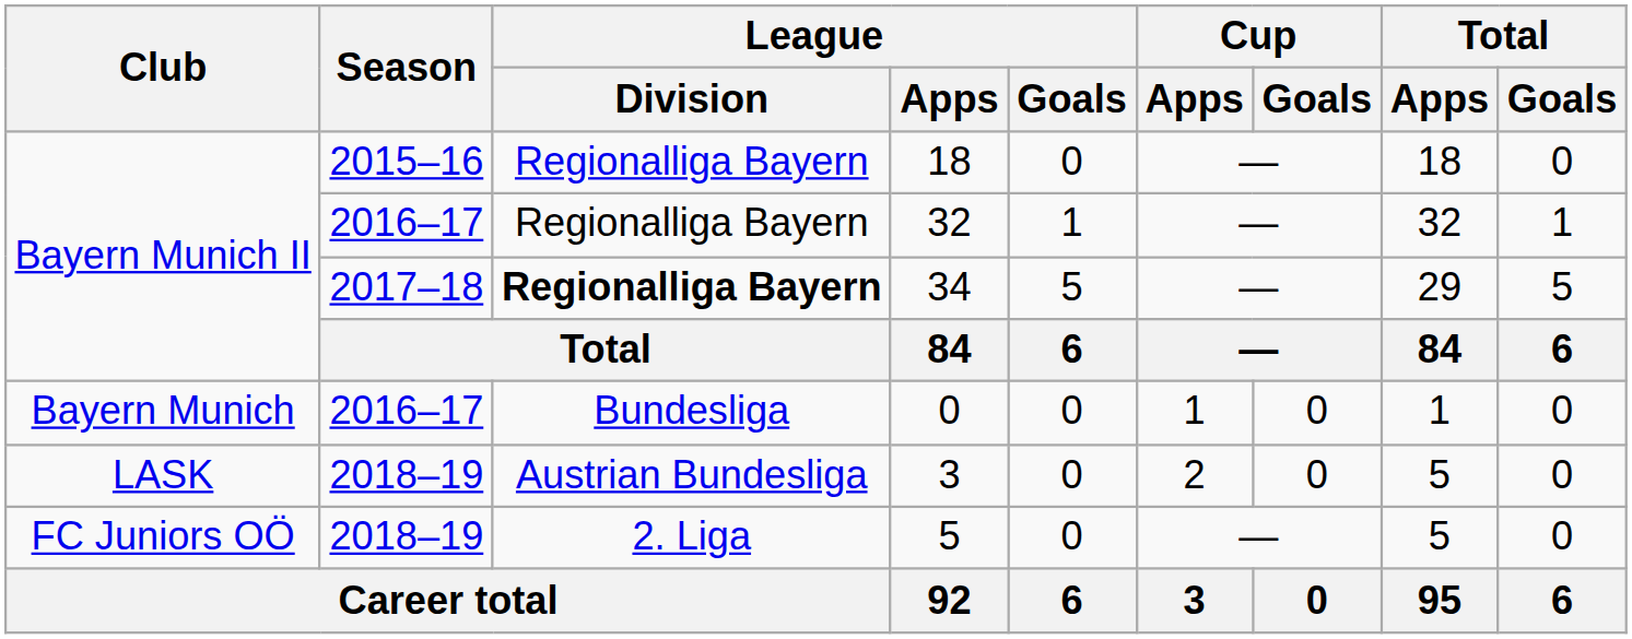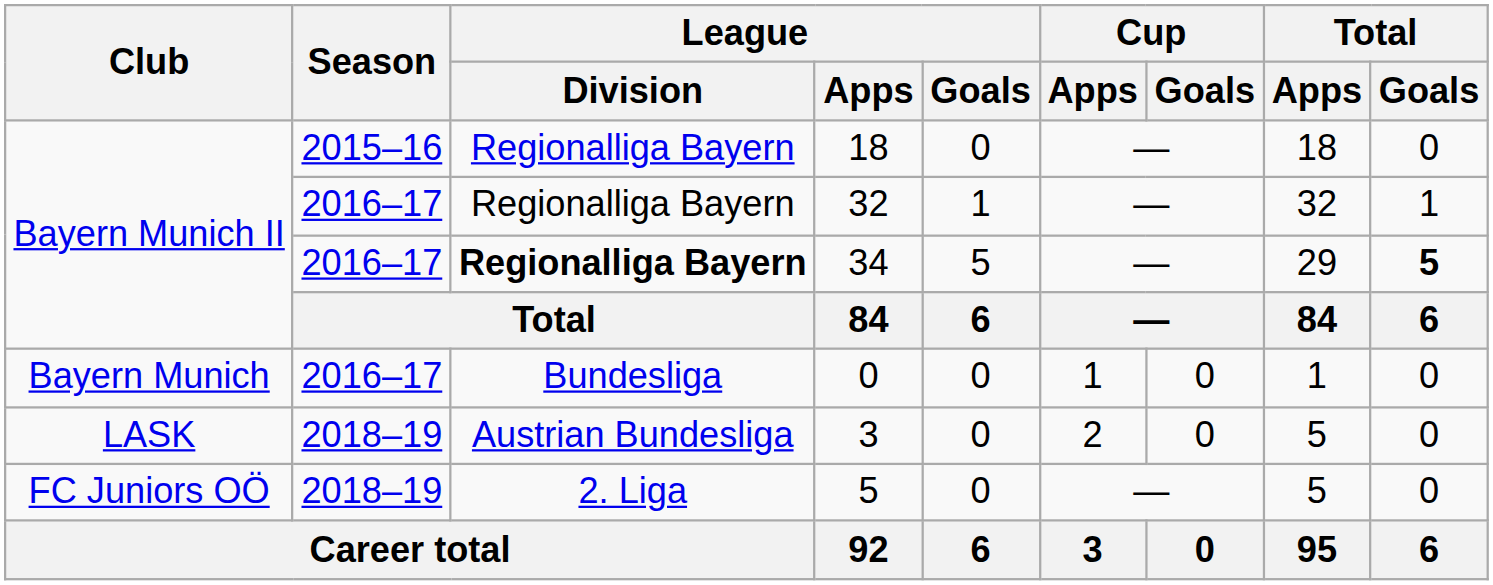 <table class="wikitable" Style="text-align: center">
 <tr>
 <th rowspan="2">Club</th>
 <th rowspan="2">Season</th>
 <th colspan="3">League</th>
 <th colspan="2">Cup</th>
 <th colspan="2">Total</th>
 </tr>
 <tr>
 <th>Division</th>
 <th>Apps</th>
 <th>Goals</th>
 <th>Apps</th>
 <th>Goals</th>
 <th>Apps</th>
 <th>Goals</th>
 </tr>
 <tr>
 <td rowspan="4"><a href='#'>Bayern Munich II</a></td>
 <td><a href='#'>2015–16</a></td>
 <td><a href='#'>Regionalliga Bayern</a></td>
 <td>18</td>
 <td>0</td>
 <td colspan="2">—</td>
 <td>18</td>
 <td>0</td>
 </tr>
 <tr>
 <td><a href='#'>2016–17</a></td>
 <td>Regionalliga Bayern</td>
 <td>32</td>
 <td>1</td>
 <td colspan="2">—</td>
 <td>32</td>
 <td>1</td>
 </tr>
 <tr>
-<td><a href='#'>2017–18</a></td>
+<td><a href='#'>2016–17</a></td>
 <td><strong>Regionalliga Bayern</strong></td>
 <td>34</td>
 <td>5</td>
 <td colspan="2">—</td>
 <td>29</td>
-<td>5</td>
+<td><strong>5</strong></td>
 </tr>
 <tr>
 <th colspan="2">Total</th>
 <th>84</th>
 <th>6</th>
 <th colspan="2">—</th>
 <th>84</th>
 <th>6</th>
 </tr>
 <tr>
 <td><a href='#'>Bayern Munich</a></td>
 <td><a href='#'>2016–17</a></td>
 <td><a href='#'>Bundesliga</a></td>
 <td>0</td>
 <td>0</td>
 <td>1</td>
 <td>0</td>
 <td>1</td>
 <td>0</td>
 </tr>
 <tr>
 <td><a href='#'>LASK</a></td>
 <td><a href='#'>2018–19</a></td>
 <td><a href='#'>Austrian Bundesliga</a></td>
 <td>3</td>
 <td>0</td>
 <td>2</td>
 <td>0</td>
 <td>5</td>
 <td>0</td>
 </tr>
 <tr>
 <td><a href='#'>FC Juniors OÖ</a></td>
 <td><a href='#'>2018–19</a></td>
 <td><a href='#'>2. Liga</a></td>
 <td>5</td>
 <td>0</td>
 <td colspan="2">—</td>
 <td>5</td>
 <td>0</td>
 </tr>
 <tr>
 <th colspan="3">Career total</th>
 <th>92</th>
 <th>6</th>
 <th>3</th>
 <th>0</th>
 <th>95</th>
 <th>6</th>
 </tr>
 </table>
